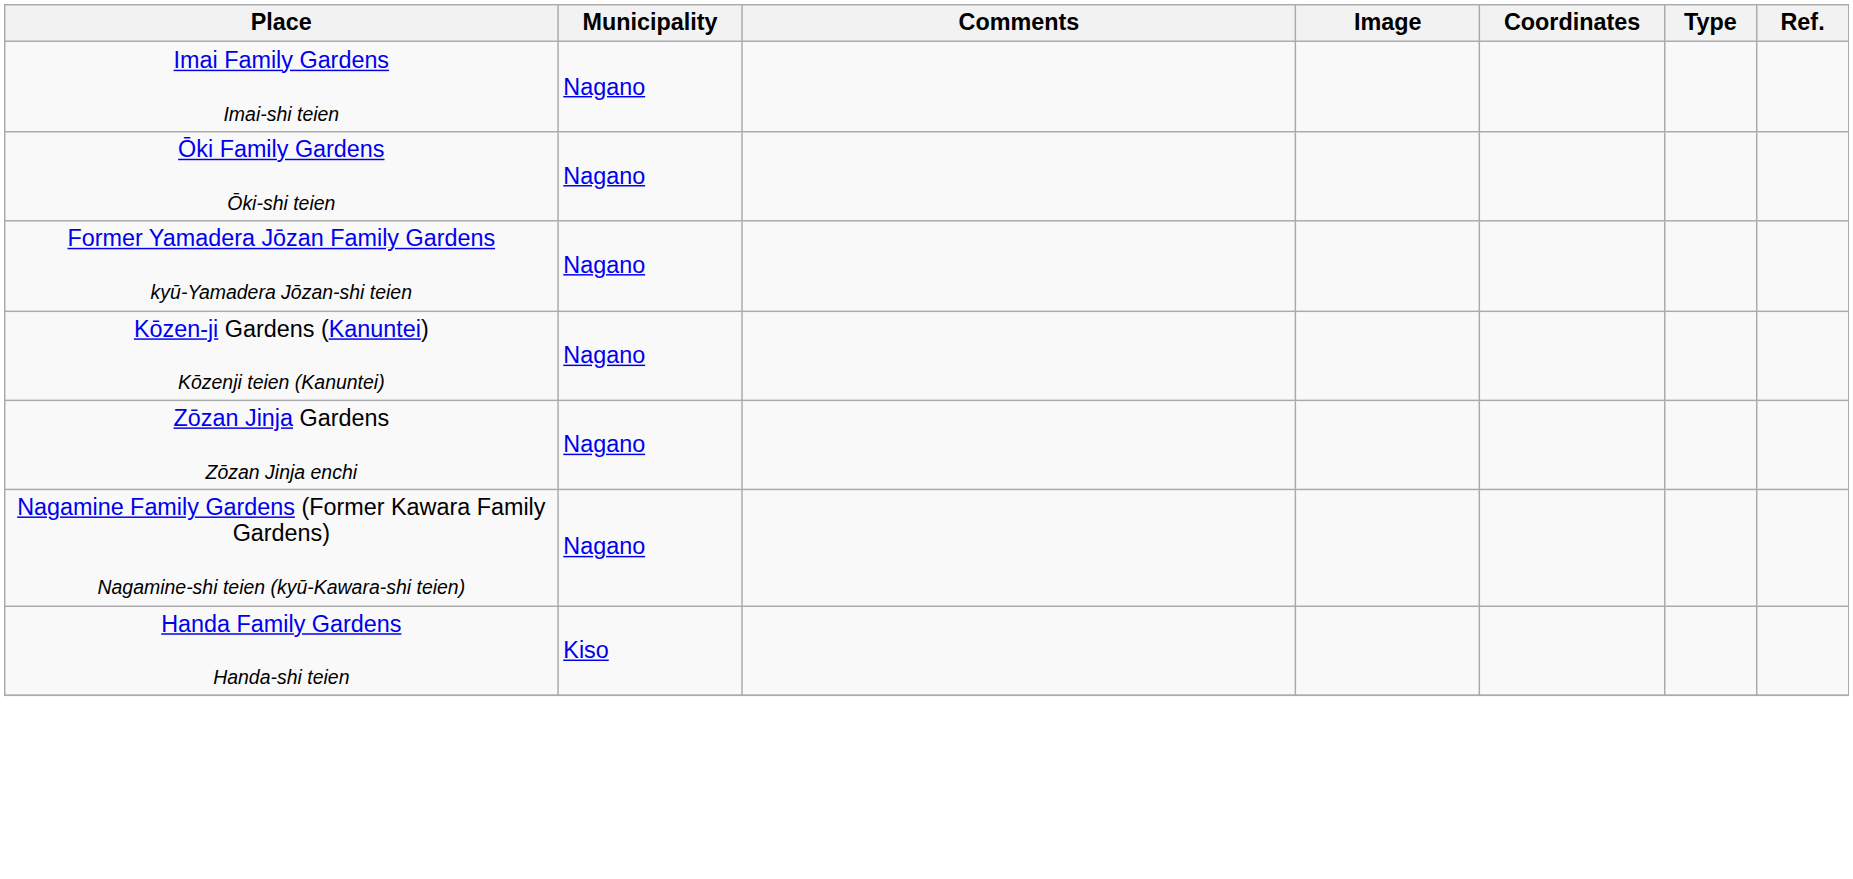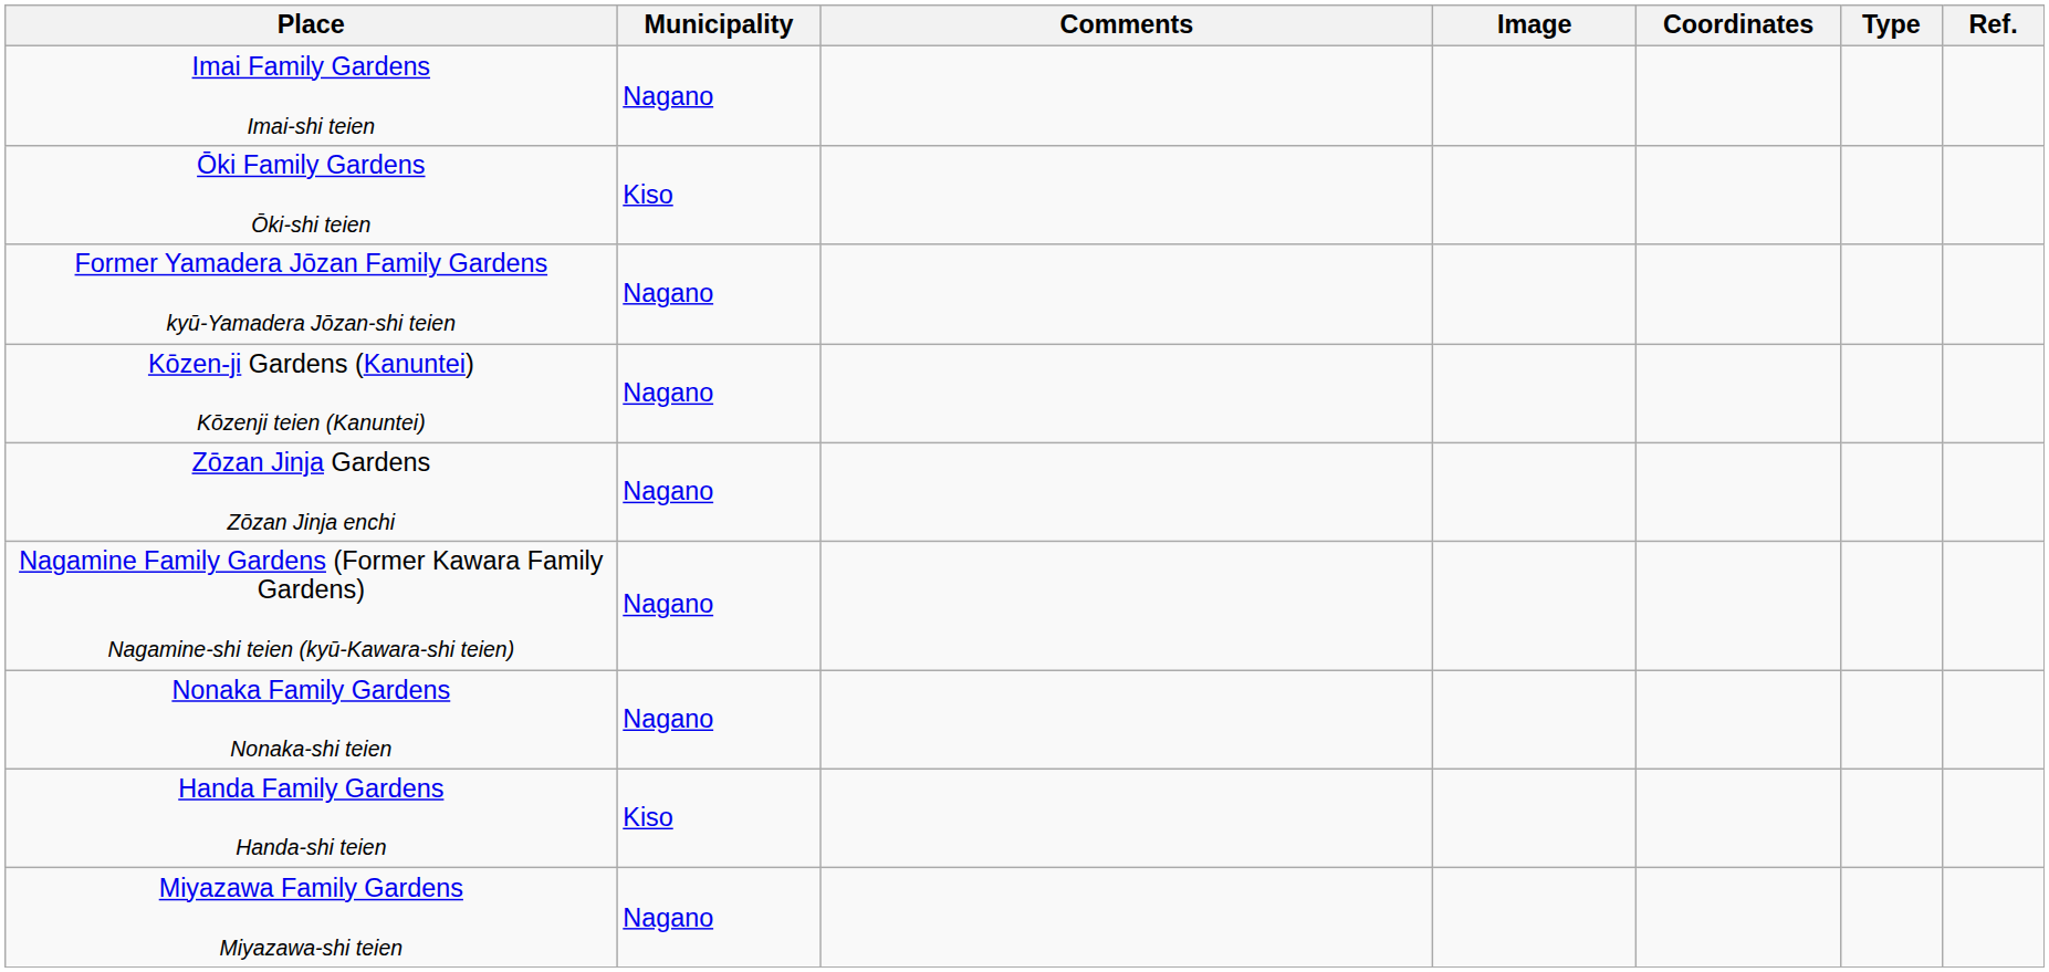 <table class="wikitable sortable"  style="width:100%;">
 <tr>
 <th width="30%" align="left">Place</th>
 <th width="10%" align="left">Municipality</th>
 <th width="30%" align="left" class="unsortable">Comments</th>
 <th width="10%" align="left"  class="unsortable">Image</th>
 <th width="10%" align="left" class="unsortable">Coordinates</th>
 <th width="5%" align="left">Type</th>
 <th width="5%" align="left"  class="unsortable">Ref.</th>
 </tr>
 <tr>
 <td align="center"><a href='#'>Imai Family Gardens</a><br><br><small><em>Imai-shi teien</em></small></td>
 <td><a href='#'>Nagano</a></td>
 <td></td>
 <td></td>
 <td></td>
 <td></td>
 <td></td>
 </tr>
 <tr>
 <td align="center"><a href='#'>Ōki Family Gardens</a><br><br><small><em>Ōki-shi teien</em></small></td>
-<td><a href='#'>Nagano</a></td>
+<td><a href='#'>Kiso</a></td>
 <td></td>
 <td></td>
 <td></td>
 <td></td>
 <td></td>
 </tr>
 <tr>
 <td align="center"><a href='#'>Former Yamadera Jōzan Family Gardens</a><br><br><small><em>kyū-Yamadera Jōzan-shi teien</em></small></td>
 <td><a href='#'>Nagano</a></td>
 <td></td>
 <td></td>
 <td></td>
 <td></td>
 <td></td>
 </tr>
 <tr>
 <td align="center"><a href='#'>Kōzen-ji</a> Gardens (<a href='#'>Kanuntei</a>)<br><br><small><em>Kōzenji teien (Kanuntei)</em></small></td>
 <td><a href='#'>Nagano</a></td>
 <td></td>
 <td></td>
 <td></td>
 <td></td>
 <td></td>
 </tr>
 <tr>
 <td align="center"><a href='#'>Zōzan Jinja</a> Gardens<br><br><small><em>Zōzan Jinja enchi</em></small></td>
 <td><a href='#'>Nagano</a></td>
 <td></td>
 <td></td>
 <td></td>
 <td></td>
 <td></td>
 </tr>
 <tr>
 <td align="center"><a href='#'>Nagamine Family Gardens</a> (Former Kawara Family Gardens)<br><br><small><em>Nagamine-shi teien (kyū-Kawara-shi teien)</em></small></td>
 <td><a href='#'>Nagano</a></td>
 <td></td>
 <td></td>
 <td></td>
 <td></td>
 <td></td>
 </tr>
 <tr>
+<td align="center"><a href='#'>Nonaka Family Gardens</a><br><br><small><em>Nonaka-shi teien</em></small></td>
+<td><a href='#'>Nagano</a></td>
+<td></td>
+<td></td>
+<td></td>
+<td></td>
+<td></td>
+</tr>
+<tr>
 <td align="center"><a href='#'>Handa Family Gardens</a><br><br><small><em>Handa-shi teien</em></small></td>
 <td><a href='#'>Kiso</a></td>
 <td></td>
 <td></td>
 <td></td>
 <td></td>
 <td></td>
 </tr>
 <tr>
+<td align="center"><a href='#'>Miyazawa Family Gardens</a><br><br><small><em>Miyazawa-shi teien</em></small></td>
+<td><a href='#'>Nagano</a></td>
+<td></td>
+<td></td>
+<td></td>
+<td></td>
+<td></td>
+</tr>
+<tr>
 </tr>
 </table>
